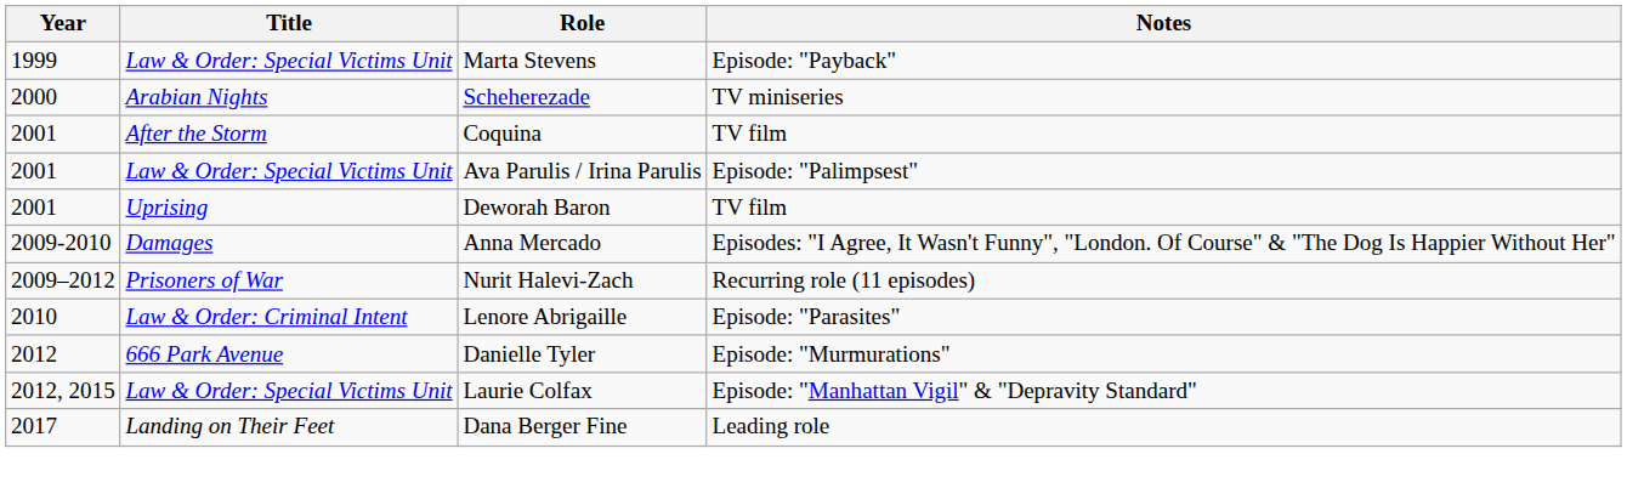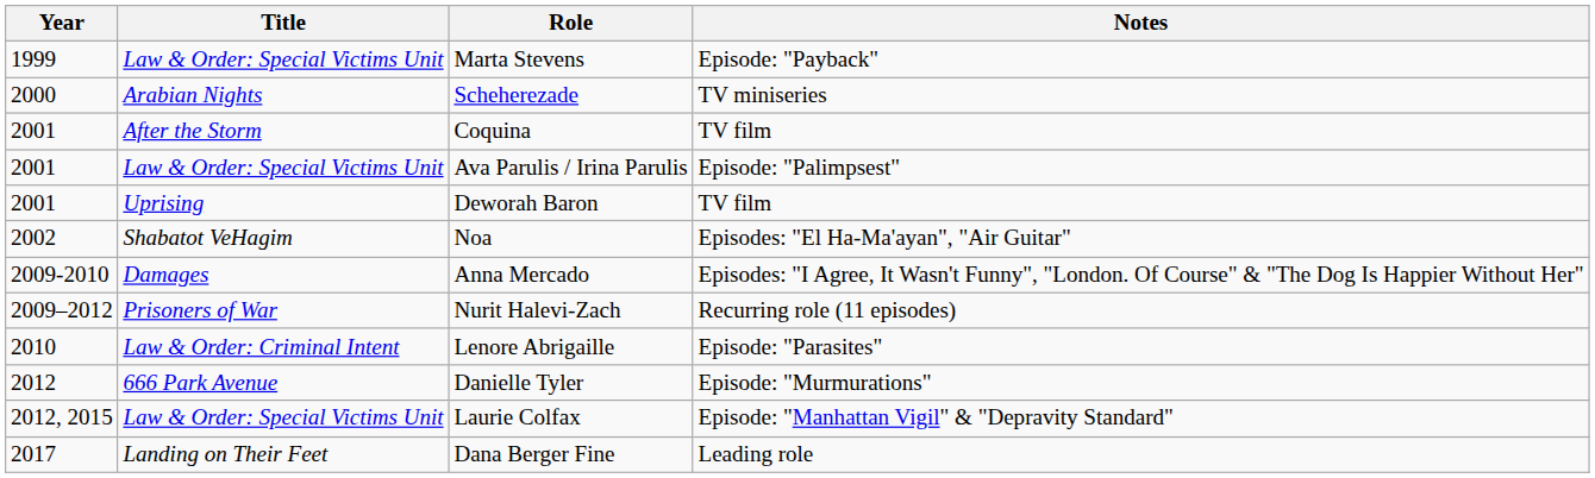 <table class="wikitable sortable">
 <tr>
 <th>Year</th>
 <th>Title</th>
 <th>Role</th>
 <th class="unsortable">Notes</th>
 </tr>
 <tr>
 <td>1999</td>
 <td><em><a href='#'>Law & Order: Special Victims Unit</a></em></td>
 <td>Marta Stevens</td>
 <td>Episode: "Payback"</td>
 </tr>
 <tr>
 <td>2000</td>
 <td><em><a href='#'>Arabian Nights</a></em></td>
 <td><a href='#'>Scheherezade</a></td>
 <td>TV miniseries</td>
 </tr>
 <tr>
 <td>2001</td>
 <td><em><a href='#'>After the Storm</a></em></td>
 <td>Coquina</td>
 <td>TV film</td>
 </tr>
 <tr>
 <td>2001</td>
 <td><em><a href='#'>Law & Order: Special Victims Unit</a></em></td>
 <td>Ava Parulis / Irina Parulis</td>
 <td>Episode: "Palimpsest"</td>
 </tr>
 <tr>
 <td>2001</td>
 <td><em><a href='#'>Uprising</a></em></td>
 <td>Deworah Baron</td>
 <td>TV film</td>
 </tr>
 <tr>
+<td>2002</td>
+<td><em>Shabatot VeHagim</em></td>
+<td>Noa</td>
+<td>Episodes: "El Ha-Ma'ayan", "Air Guitar"</td>
+</tr>
+<tr>
 <td>2009-2010</td>
 <td><em><a href='#'>Damages</a></em></td>
 <td>Anna Mercado</td>
 <td>Episodes: "I Agree, It Wasn't Funny", "London. Of Course" & "The Dog Is Happier Without Her"</td>
 </tr>
 <tr>
 <td>2009–2012</td>
 <td><em><a href='#'>Prisoners of War</a></em></td>
 <td>Nurit Halevi-Zach</td>
 <td>Recurring role (11 episodes)</td>
 </tr>
 <tr>
 <td>2010</td>
 <td><em><a href='#'>Law & Order: Criminal Intent</a></em></td>
 <td>Lenore Abrigaille</td>
 <td>Episode: "Parasites"</td>
 </tr>
 <tr>
 <td>2012</td>
 <td><em><a href='#'>666 Park Avenue</a></em></td>
 <td>Danielle Tyler</td>
 <td>Episode: "Murmurations"</td>
 </tr>
 <tr>
 <td>2012, 2015</td>
 <td><em><a href='#'>Law & Order: Special Victims Unit</a></em></td>
 <td>Laurie Colfax</td>
 <td>Episode: "<a href='#'>Manhattan Vigil</a>" & "Depravity Standard"</td>
 </tr>
 <tr>
 <td>2017</td>
 <td><em>Landing on Their Feet</em></td>
 <td>Dana Berger Fine</td>
 <td>Leading role</td>
 </tr>
 </table>
